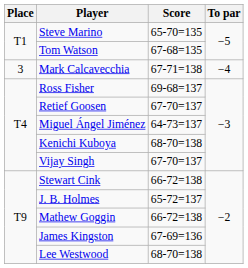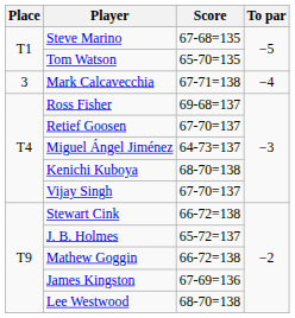 <table class="wikitable">
 <tr>
 <th>Place</th>
 <th>Player</th>
 <th>Score</th>
 <th>To par</th>
 </tr>
 <tr>
 <td rowspan="2" align=center>T1</td>
 <td> <a href='#'>Steve Marino</a></td>
-<td align=center>65-70=135</td>
+<td align=center>67-68=135</td>
 <td rowspan="2" align=center>−5</td>
 </tr>
 <tr>
 <td> <a href='#'>Tom Watson</a></td>
-<td align=center>67-68=135</td>
+<td align=center>65-70=135</td>
 </tr>
 <tr>
 <td rowspan="1" align=center>3</td>
 <td> <a href='#'>Mark Calcavecchia</a></td>
 <td align=center>67-71=138</td>
 <td rowspan="1" align=center>−4</td>
 </tr>
 <tr>
 <td rowspan="5" align=center>T4</td>
 <td> <a href='#'>Ross Fisher</a></td>
 <td align=center>69-68=137</td>
 <td rowspan="5" align=center>−3</td>
 </tr>
 <tr>
 <td> <a href='#'>Retief Goosen</a></td>
 <td align=center>67-70=137</td>
 </tr>
 <tr>
 <td> <a href='#'>Miguel Ángel Jiménez</a></td>
 <td align=center>64-73=137</td>
 </tr>
 <tr>
 <td> <a href='#'>Kenichi Kuboya</a></td>
 <td align=center>68-70=138</td>
 </tr>
 <tr>
 <td> <a href='#'>Vijay Singh</a></td>
 <td align=center>67-70=137</td>
 </tr>
 <tr>
 <td rowspan="5" align=center>T9</td>
 <td> <a href='#'>Stewart Cink</a></td>
 <td align=center>66-72=138</td>
 <td rowspan="5" align=center>−2</td>
 </tr>
 <tr>
 <td> <a href='#'>J. B. Holmes</a></td>
 <td align=center>65-72=137</td>
 </tr>
 <tr>
 <td> <a href='#'>Mathew Goggin</a></td>
 <td align=center>66-72=138</td>
 </tr>
 <tr>
 <td> <a href='#'>James Kingston</a></td>
 <td align=center>67-69=136</td>
 </tr>
 <tr>
 <td> <a href='#'>Lee Westwood</a></td>
 <td align=center>68-70=138</td>
 </tr>
 </table>
